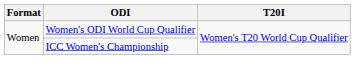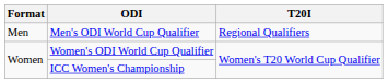 <table class="wikitable">
 <tr>
 <th>Format</th>
 <th>ODI</th>
 <th>T20I</th>
+</tr>
+<tr>
+<td>Men</td>
+<td><a href='#'>Men's ODI World Cup Qualifier</a></td>
+<td><a href='#'>Regional Qualifiers</a></td>
 </tr>
 <tr>
 <td rowspan="2">Women</td>
 <td><a href='#'>Women's ODI World Cup Qualifier</a></td>
 <td rowspan="2"><a href='#'>Women's T20 World Cup Qualifier</a></td>
 </tr>
 <tr>
 <td><a href='#'>ICC Women's Championship</a></td>
 </tr>
 </table>
